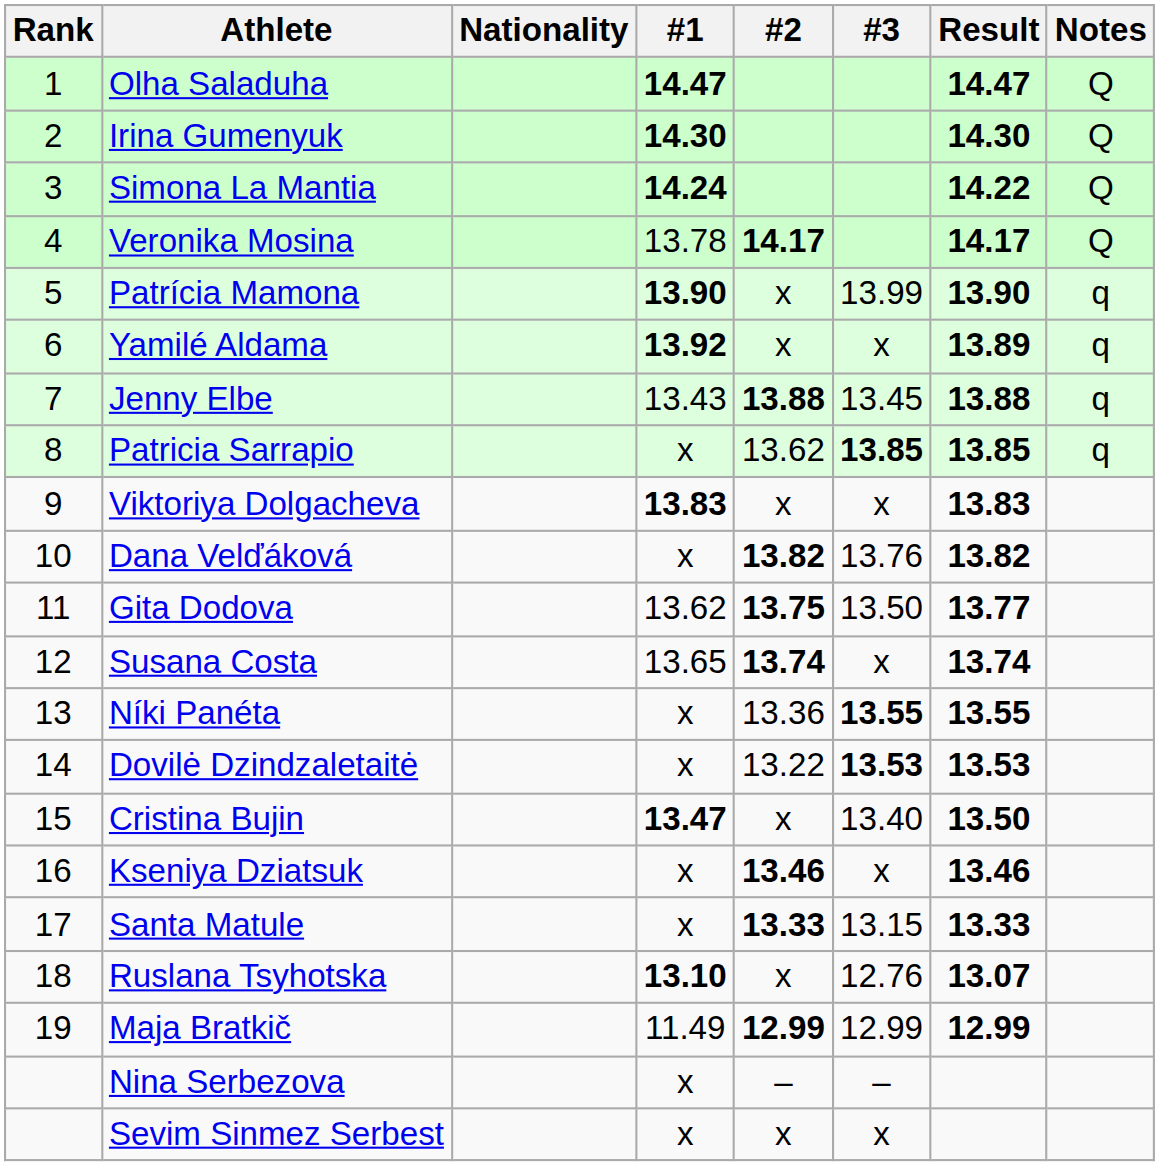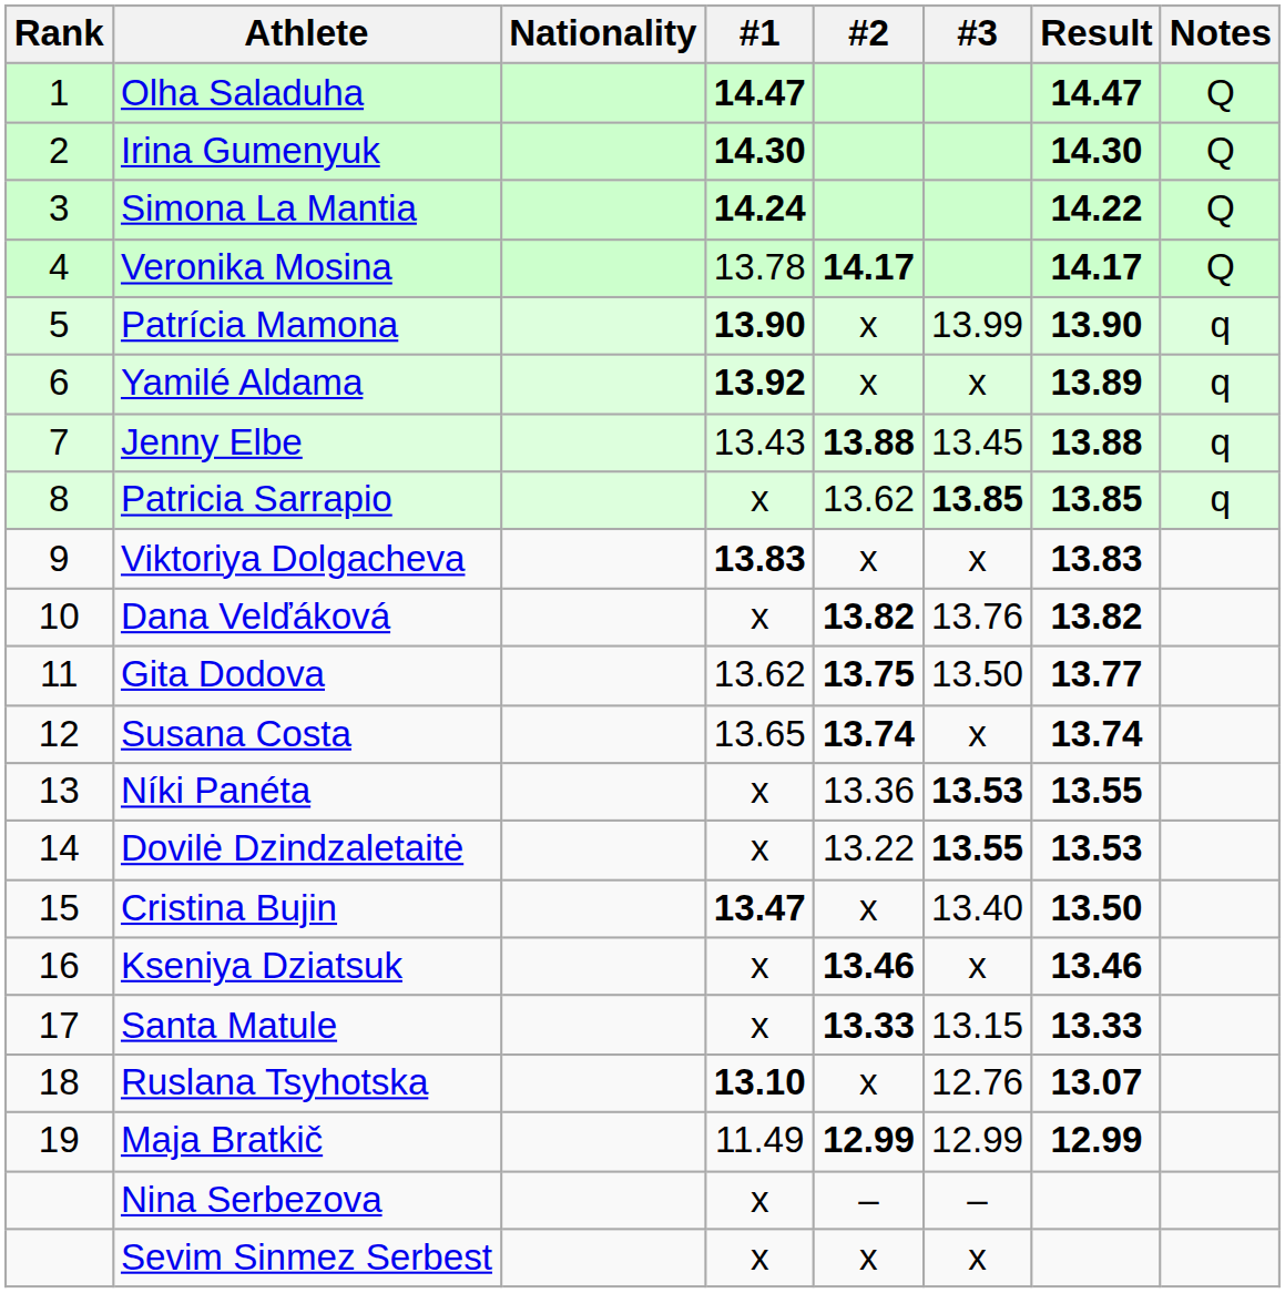 <table class="wikitable sortable" style="text-align:center">
 <tr>
 <th>Rank</th>
 <th>Athlete</th>
 <th>Nationality</th>
 <th>#1</th>
 <th>#2</th>
 <th>#3</th>
 <th>Result</th>
 <th>Notes</th>
 </tr>
 <tr bgcolor=ccffcc>
 <td>1</td>
 <td align=left><a href='#'>Olha Saladuha</a></td>
 <td align=left></td>
 <td><strong>14.47</strong></td>
 <td></td>
 <td></td>
 <td><strong>14.47</strong></td>
 <td>Q</td>
 </tr>
 <tr bgcolor=ccffcc>
 <td>2</td>
 <td align=left><a href='#'>Irina Gumenyuk</a></td>
 <td align=left></td>
 <td><strong>14.30</strong></td>
 <td></td>
 <td></td>
 <td><strong>14.30</strong></td>
 <td>Q</td>
 </tr>
 <tr bgcolor=ccffcc>
 <td>3</td>
 <td align=left><a href='#'>Simona La Mantia</a></td>
 <td align=left></td>
 <td><strong>14.24</strong></td>
 <td></td>
 <td></td>
 <td><strong>14.22</strong></td>
 <td>Q</td>
 </tr>
 <tr bgcolor=ccffcc>
 <td>4</td>
 <td align=left><a href='#'>Veronika Mosina</a></td>
 <td align=left></td>
 <td>13.78</td>
 <td><strong>14.17</strong></td>
 <td></td>
 <td><strong>14.17</strong></td>
 <td>Q</td>
 </tr>
 <tr bgcolor=ddffdd>
 <td>5</td>
 <td align=left><a href='#'>Patrícia Mamona</a></td>
 <td align=left></td>
 <td><strong>13.90</strong></td>
 <td>x</td>
 <td>13.99</td>
 <td><strong>13.90</strong></td>
 <td>q</td>
 </tr>
 <tr bgcolor=ddffdd>
 <td>6</td>
 <td align=left><a href='#'>Yamilé Aldama</a></td>
 <td align=left></td>
 <td><strong>13.92</strong></td>
 <td>x</td>
 <td>x</td>
 <td><strong>13.89</strong></td>
 <td>q</td>
 </tr>
 <tr bgcolor=ddffdd>
 <td>7</td>
 <td align=left><a href='#'>Jenny Elbe</a></td>
 <td align=left></td>
 <td>13.43</td>
 <td><strong>13.88</strong></td>
 <td>13.45</td>
 <td><strong>13.88</strong></td>
 <td>q</td>
 </tr>
 <tr bgcolor=ddffdd>
 <td>8</td>
 <td align=left><a href='#'>Patricia Sarrapio</a></td>
 <td align=left></td>
 <td>x</td>
 <td>13.62</td>
 <td><strong>13.85</strong></td>
 <td><strong>13.85</strong></td>
 <td>q</td>
 </tr>
 <tr>
 <td>9</td>
 <td align=left><a href='#'>Viktoriya Dolgacheva</a></td>
 <td align=left></td>
 <td><strong>13.83</strong></td>
 <td>x</td>
 <td>x</td>
 <td><strong>13.83</strong></td>
 <td></td>
 </tr>
 <tr>
 <td>10</td>
 <td align=left><a href='#'>Dana Velďáková</a></td>
 <td align=left></td>
 <td>x</td>
 <td><strong>13.82</strong></td>
 <td>13.76</td>
 <td><strong>13.82</strong></td>
 <td></td>
 </tr>
 <tr>
 <td>11</td>
 <td align=left><a href='#'>Gita Dodova</a></td>
 <td align=left></td>
 <td>13.62</td>
 <td><strong>13.75</strong></td>
 <td>13.50</td>
 <td><strong>13.77</strong></td>
 <td></td>
 </tr>
 <tr>
 <td>12</td>
 <td align=left><a href='#'>Susana Costa</a></td>
 <td align=left></td>
 <td>13.65</td>
 <td><strong>13.74</strong></td>
 <td>x</td>
 <td><strong>13.74</strong></td>
 <td></td>
 </tr>
 <tr>
 <td>13</td>
 <td align=left><a href='#'>Níki Panéta</a></td>
 <td align=left></td>
 <td>x</td>
 <td>13.36</td>
-<td><strong>13.55</strong></td>
+<td><strong>13.53</strong></td>
 <td><strong>13.55</strong></td>
 <td></td>
 </tr>
 <tr>
 <td>14</td>
 <td align=left><a href='#'>Dovilė Dzindzaletaitė</a></td>
 <td align=left></td>
 <td>x</td>
 <td>13.22</td>
-<td><strong>13.53</strong></td>
+<td><strong>13.55</strong></td>
 <td><strong>13.53</strong></td>
 <td></td>
 </tr>
 <tr>
 <td>15</td>
 <td align=left><a href='#'>Cristina Bujin</a></td>
 <td align=left></td>
 <td><strong>13.47</strong></td>
 <td>x</td>
 <td>13.40</td>
 <td><strong>13.50</strong></td>
 <td></td>
 </tr>
 <tr>
 <td>16</td>
 <td align=left><a href='#'>Kseniya Dziatsuk</a></td>
 <td align=left></td>
 <td>x</td>
 <td><strong>13.46</strong></td>
 <td>x</td>
 <td><strong>13.46</strong></td>
 <td></td>
 </tr>
 <tr>
 <td>17</td>
 <td align=left><a href='#'>Santa Matule</a></td>
 <td align=left></td>
 <td>x</td>
 <td><strong>13.33</strong></td>
 <td>13.15</td>
 <td><strong>13.33</strong></td>
 <td></td>
 </tr>
 <tr>
 <td>18</td>
 <td align=left><a href='#'>Ruslana Tsyhotska</a></td>
 <td align=left></td>
 <td><strong>13.10</strong></td>
 <td>x</td>
 <td>12.76</td>
 <td><strong>13.07</strong></td>
 <td></td>
 </tr>
 <tr>
 <td>19</td>
 <td align=left><a href='#'>Maja Bratkič</a></td>
 <td align=left></td>
 <td>11.49</td>
 <td><strong>12.99</strong></td>
 <td>12.99</td>
 <td><strong>12.99</strong></td>
 <td></td>
 </tr>
 <tr>
 <td></td>
 <td align=left><a href='#'>Nina Serbezova</a></td>
 <td align=left></td>
 <td>x</td>
 <td>–</td>
 <td>–</td>
 <td><strong></strong></td>
 <td></td>
 </tr>
 <tr>
 <td></td>
 <td align=left><a href='#'>Sevim Sinmez Serbest</a></td>
 <td align=left></td>
 <td>x</td>
 <td>x</td>
 <td>x</td>
 <td><strong></strong></td>
 <td></td>
 </tr>
 </table>
